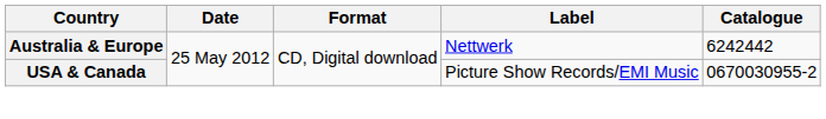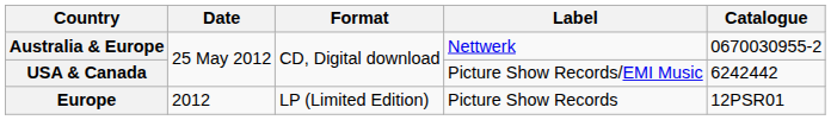 <table class="wikitable plainrowheaders">
 <tr>
 <th scope="col">Country</th>
 <th scope="col">Date</th>
 <th scope="col">Format</th>
 <th scope="col">Label</th>
 <th scope="col">Catalogue</th>
 </tr>
 <tr>
 <th scope="row">Australia & Europe</th>
 <td rowspan="2">25 May 2012</td>
 <td rowspan="2">CD, Digital download</td>
 <td><a href='#'>Nettwerk</a></td>
-<td>6242442</td>
+<td>0670030955-2</td>
 </tr>
 <tr>
 <th scope="row">USA & Canada</th>
 <td>Picture Show Records/<a href='#'>EMI Music</a></td>
-<td>0670030955-2</td>
+<td>6242442</td>
+</tr>
+<tr>
+<th scope="row">Europe</th>
+<td>2012</td>
+<td>LP (Limited Edition)</td>
+<td>Picture Show Records</td>
+<td>12PSR01</td>
 </tr>
 </table>
